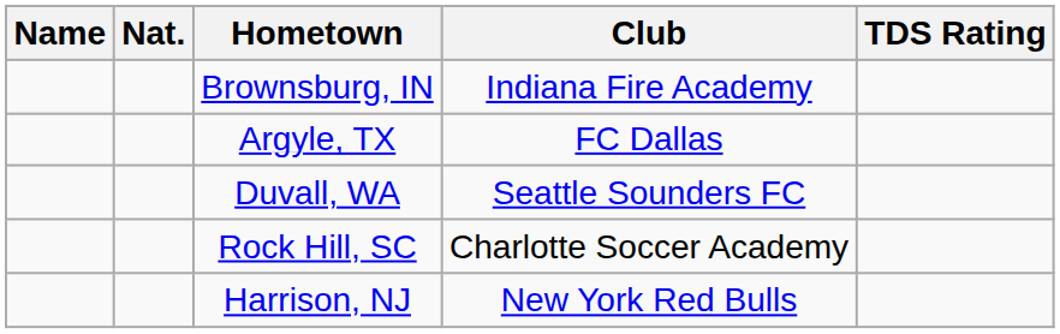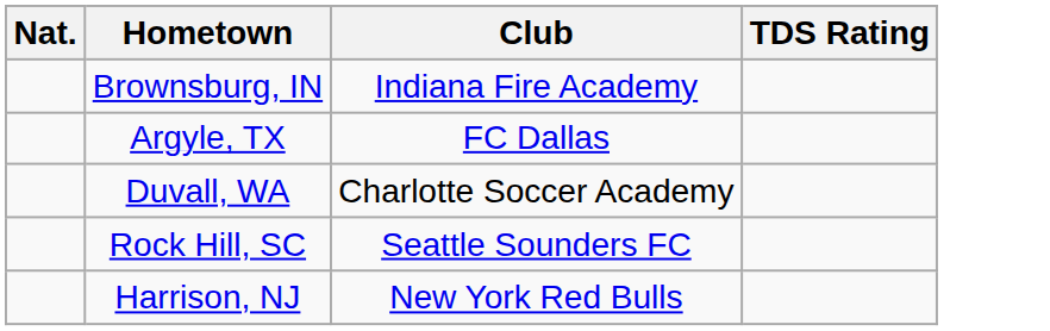 <table class="wikitable" style="font-size:90%; text-align: center;" border="1">
 <tr>
-<th>Name</th>
 <th>Nat.</th>
 <th>Hometown</th>
 <th>Club</th>
 <th>TDS Rating</th>
 </tr>
 <tr>
 <td></td>
-<td></td>
 <td><a href='#'>Brownsburg, IN</a></td>
 <td><a href='#'>Indiana Fire Academy</a></td>
 <td></td>
 </tr>
 <tr>
-<td></td>
 <td></td>
 <td><a href='#'>Argyle, TX</a></td>
 <td><a href='#'>FC Dallas</a></td>
 <td></td>
 </tr>
 <tr>
 <td></td>
-<td></td>
 <td><a href='#'>Duvall, WA</a></td>
-<td><a href='#'>Seattle Sounders FC</a></td>
-<td></td>
-</tr>
-<tr>
-<td></td>
-<td></td>
-<td><a href='#'>Rock Hill, SC</a></td>
 <td>Charlotte Soccer Academy</td>
 <td></td>
 </tr>
 <tr>
 <td></td>
+<td><a href='#'>Rock Hill, SC</a></td>
+<td><a href='#'>Seattle Sounders FC</a></td>
+<td></td>
+</tr>
+<tr>
 <td></td>
 <td><a href='#'>Harrison, NJ</a></td>
 <td><a href='#'>New York Red Bulls</a></td>
 <td></td>
 </tr>
 </table>
